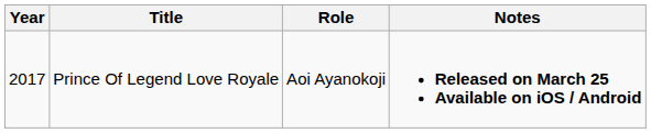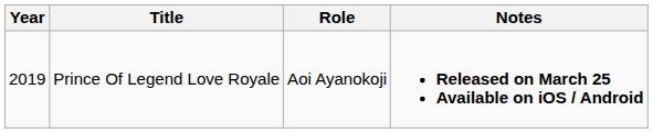 <table class="wikitable">
 <tr>
 <th>Year</th>
 <th>Title</th>
 <th>Role</th>
 <th>Notes</th>
 </tr>
 <tr>
-<td>2017</td>
+<td>2019</td>
 <td>Prince Of Legend Love Royale</td>
 <td>Aoi Ayanokoji</td>
 <td><strong><br><ul><li>Released on March 25</li><li>Available on iOS / Android</li></ul></strong></td>
 </tr>
 </table>
